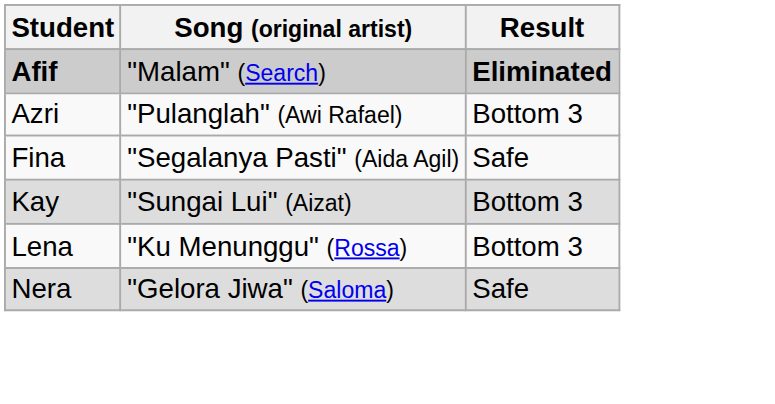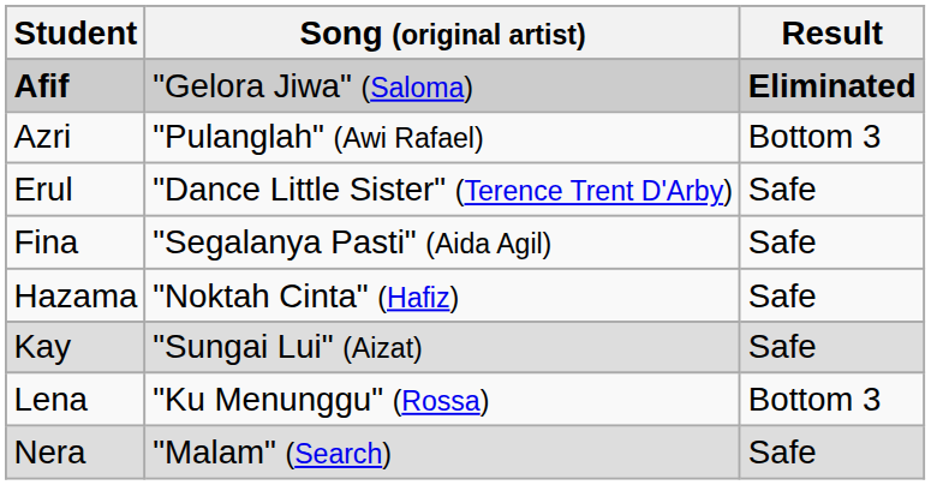 <table class="wikitable" style="font-size:90%;">
 <tr>
 <th>Student</th>
 <th>Song <small>(original artist)</small></th>
 <th>Result</th>
 </tr>
 <tr style="background:#ccc;">
 <td><strong>Afif</strong></td>
-<td>"Malam" <small>(<a href='#'>Search</a>)</small></td>
+<td>"Gelora Jiwa" <small> (<a href='#'>Saloma</a>) </small></td>
 <td><strong>Eliminated</strong></td>
 </tr>
 <tr>
 <td>Azri</td>
 <td>"Pulanglah" <small> (Awi Rafael) </small></td>
 <td>Bottom 3</td>
 </tr>
 <tr>
+<td>Erul</td>
+<td>"Dance Little Sister" <small>(<a href='#'>Terence Trent D'Arby</a>) </small></td>
+<td>Safe</td>
+</tr>
+<tr>
 <td>Fina</td>
 <td>"Segalanya Pasti" <small> (Aida Agil)</small></td>
+<td>Safe</td>
+</tr>
+<tr>
+<td>Hazama</td>
+<td>"Noktah Cinta" <small> (<a href='#'>Hafiz</a>)</small></td>
 <td>Safe</td>
 </tr>
 <tr style="background:#ddd;">
 <td>Kay</td>
 <td>"Sungai Lui" <small> (Aizat)</small></td>
-<td>Bottom 3</td>
+<td>Safe</td>
 </tr>
 <tr>
 <td>Lena</td>
 <td>"Ku Menunggu" <small> (<a href='#'>Rossa</a>)</small></td>
 <td>Bottom 3</td>
 </tr>
 <tr style="background:#ddd;">
 <td>Nera</td>
-<td>"Gelora Jiwa" <small> (<a href='#'>Saloma</a>) </small></td>
+<td>"Malam" <small>(<a href='#'>Search</a>)</small></td>
 <td>Safe</td>
 </tr>
 </table>
